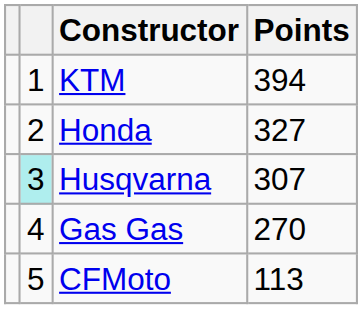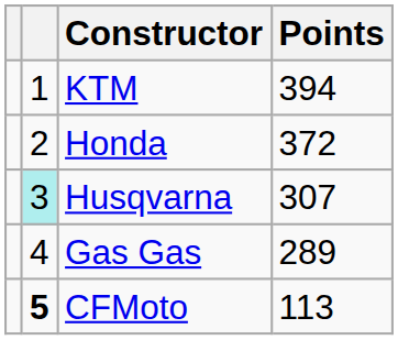 <table class="wikitable" style="font-size: 95%;">
 <tr>
 <th></th>
 <th></th>
 <th>Constructor</th>
 <th>Points</th>
 </tr>
 <tr>
 <td></td>
 <td align=center>1</td>
 <td> <a href='#'>KTM</a></td>
 <td align=left>394</td>
 </tr>
 <tr>
 <td></td>
 <td align=center>2</td>
 <td> <a href='#'>Honda</a></td>
-<td align=left>327</td>
+<td align=left>372</td>
 </tr>
 <tr>
 <td></td>
 <td align=center style="background: paleturquoise;">3</td>
 <td> <a href='#'>Husqvarna</a></td>
 <td align=left>307</td>
 </tr>
 <tr>
 <td></td>
 <td align=center>4</td>
 <td> <a href='#'>Gas Gas</a></td>
-<td align=left>270</td>
+<td align=left>289</td>
 </tr>
 <tr>
 <td></td>
-<td align=center>5</td>
+<td align=center><strong>5</strong></td>
 <td> <a href='#'>CFMoto</a></td>
 <td align=left>113</td>
 </tr>
 </table>
